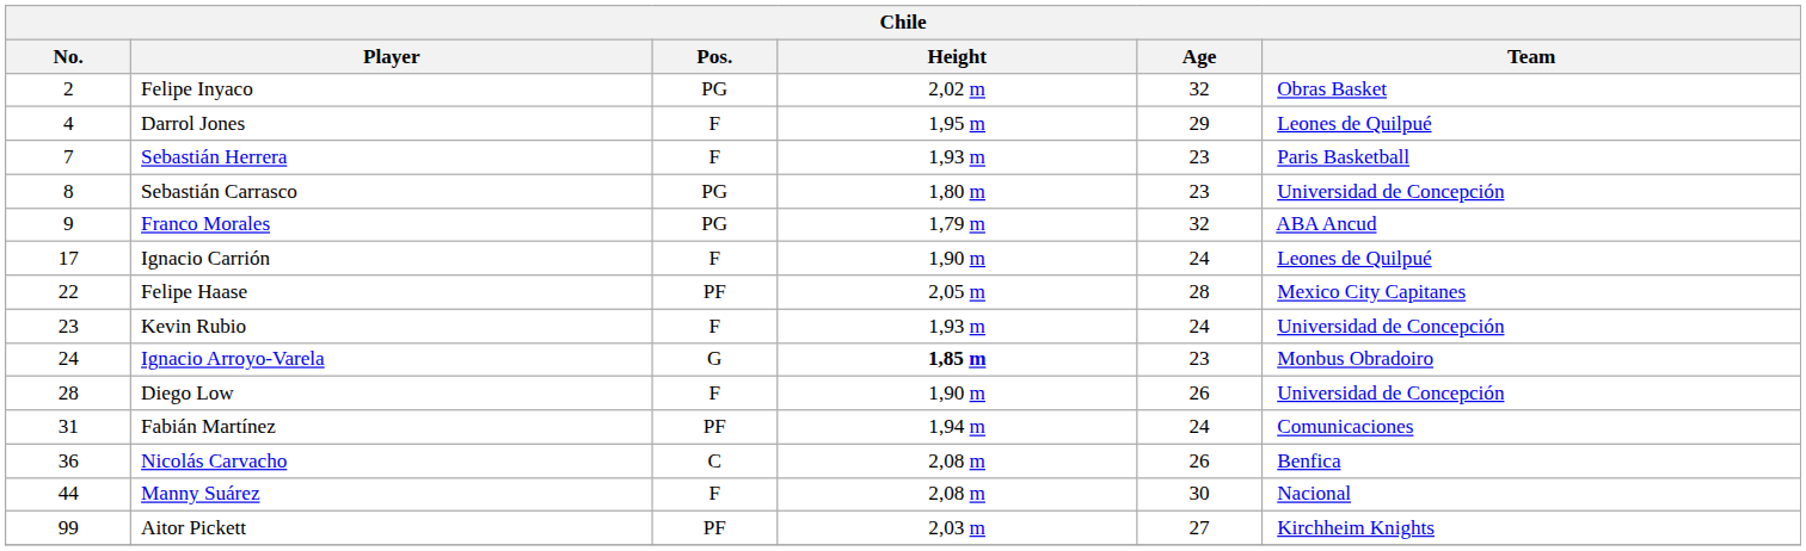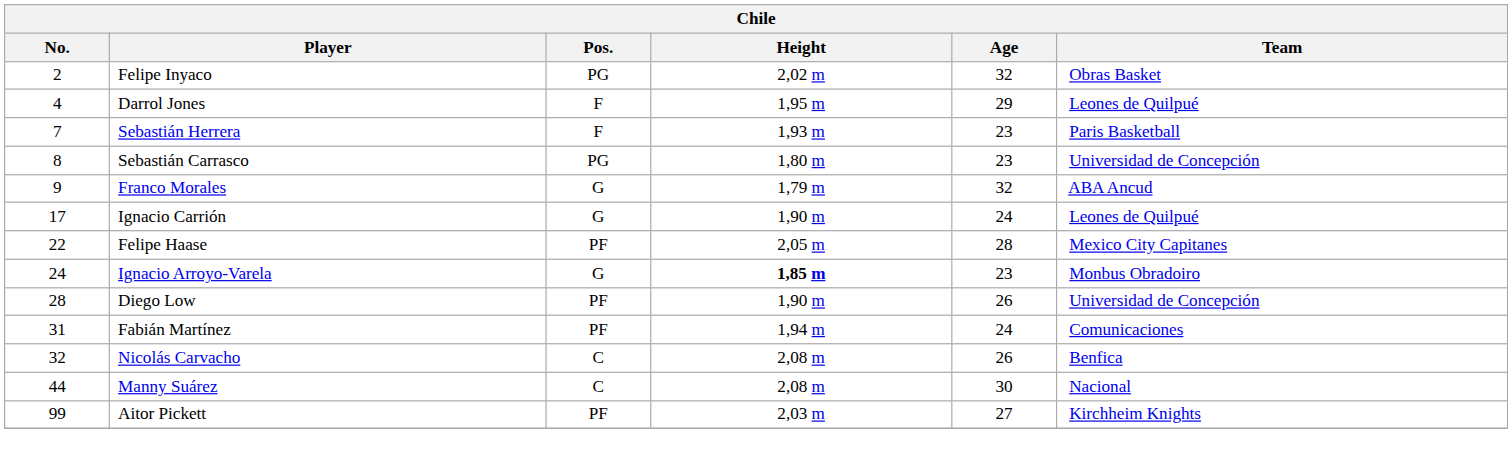 <table class="wikitable" width="100%" style="font-size:90%">
 <tr>
 <th colspan="6" align="center"> Chile</th>
 </tr>
 <tr align="center">
 <th width="7%"><strong>No.</strong></th>
 <th width="29%"><strong>Player</strong></th>
 <th width="7%"><strong>Pos.</strong></th>
 <th width="20%"><strong>Height</strong></th>
 <th width="7%"><strong>Age</strong></th>
 <th width="30%"><strong>Team</strong></th>
 </tr>
 <tr align="center" style="background:White; color:Black">
 <td>2</td>
 <td align="left"> Felipe Inyaco</td>
 <td>PG</td>
 <td>2,02 <a href='#'>m</a></td>
 <td>32</td>
 <td align="left">  <a href='#'>Obras Basket</a></td>
 </tr>
 <tr align="center" style="background:White; color:Black">
 <td>4</td>
 <td align="left"> Darrol Jones</td>
 <td>F</td>
 <td>1,95 <a href='#'>m</a></td>
 <td>29</td>
 <td align="left">  <a href='#'>Leones de Quilpué</a></td>
 </tr>
 <tr align="center" style="background:White; color:Black">
 <td>7</td>
 <td align="left"> <a href='#'>Sebastián Herrera</a></td>
 <td>F</td>
 <td>1,93 <a href='#'>m</a></td>
 <td>23</td>
 <td align="left">  <a href='#'>Paris Basketball</a></td>
 </tr>
 <tr align="center" style="background:White; color:Black">
 <td>8</td>
 <td align="left"> Sebastián Carrasco</td>
 <td>PG</td>
 <td>1,80 <a href='#'>m</a></td>
 <td>23</td>
 <td align="left">  <a href='#'>Universidad de Concepción</a></td>
 </tr>
 <tr align="center" style="background:White; color:Black">
 <td>9</td>
 <td align="left"> <a href='#'>Franco Morales</a></td>
-<td>PG</td>
+<td>G</td>
 <td>1,79 <a href='#'>m</a></td>
 <td>32</td>
 <td align="left">  <a href='#'>ABA Ancud</a></td>
 </tr>
 <tr align="center" style="background:White; color:Black">
 <td>17</td>
 <td align="left"> Ignacio Carrión</td>
-<td>F</td>
+<td>G</td>
 <td>1,90 <a href='#'>m</a></td>
 <td>24</td>
 <td align="left">  <a href='#'>Leones de Quilpué</a></td>
 </tr>
 <tr align="center" style="background:White; color:Black">
 <td>22</td>
 <td align="left"> Felipe Haase</td>
 <td>PF</td>
 <td>2,05 <a href='#'>m</a></td>
 <td>28</td>
 <td align="left">  <a href='#'>Mexico City Capitanes</a></td>
 </tr>
 <tr align="center" style="background:White; color:Black">
-<td>23</td>
-<td align="left"> Kevin Rubio</td>
-<td>F</td>
-<td>1,93 <a href='#'>m</a></td>
-<td>24</td>
-<td align="left">  <a href='#'>Universidad de Concepción</a></td>
-</tr>
-<tr align="center" style="background:White; color:Black">
 <td>24</td>
 <td align="left"> <a href='#'>Ignacio Arroyo-Varela</a></td>
 <td>G</td>
 <td><strong>1,85 <a href='#'>m</a></strong></td>
 <td>23</td>
 <td align="left">  <a href='#'>Monbus Obradoiro</a></td>
 </tr>
 <tr align="center" style="background:White; color:Black">
 <td>28</td>
 <td align="left"> Diego Low</td>
-<td>F</td>
+<td>PF</td>
 <td>1,90 <a href='#'>m</a></td>
 <td>26</td>
 <td align="left">  <a href='#'>Universidad de Concepción</a></td>
 </tr>
 <tr align="center" style="background:White; color:Black">
 <td>31</td>
 <td align="left"> Fabián Martínez</td>
 <td>PF</td>
 <td>1,94 <a href='#'>m</a></td>
 <td>24</td>
 <td align="left">  <a href='#'>Comunicaciones</a></td>
 </tr>
 <tr align="center" style="background:White; color:Black">
-<td>36</td>
+<td>32</td>
 <td align="left"> <a href='#'>Nicolás Carvacho</a></td>
 <td>C</td>
 <td>2,08 <a href='#'>m</a></td>
 <td>26</td>
 <td align="left">  <a href='#'>Benfica</a></td>
 </tr>
 <tr align="center" style="background:White; color:Black">
 <td>44</td>
 <td align="left"> <a href='#'>Manny Suárez</a></td>
-<td>F</td>
+<td>C</td>
 <td>2,08 <a href='#'>m</a></td>
 <td>30</td>
 <td align="left">  <a href='#'>Nacional</a></td>
 </tr>
 <tr align="center" style="background:White; color:Black">
 <td>99</td>
 <td align="left"> Aitor Pickett</td>
 <td>PF</td>
 <td>2,03 <a href='#'>m</a></td>
 <td>27</td>
 <td align="left">  <a href='#'>Kirchheim Knights</a></td>
 </tr>
 <tr align="center" style="background:White; color:Black">
 </tr>
 </table>
